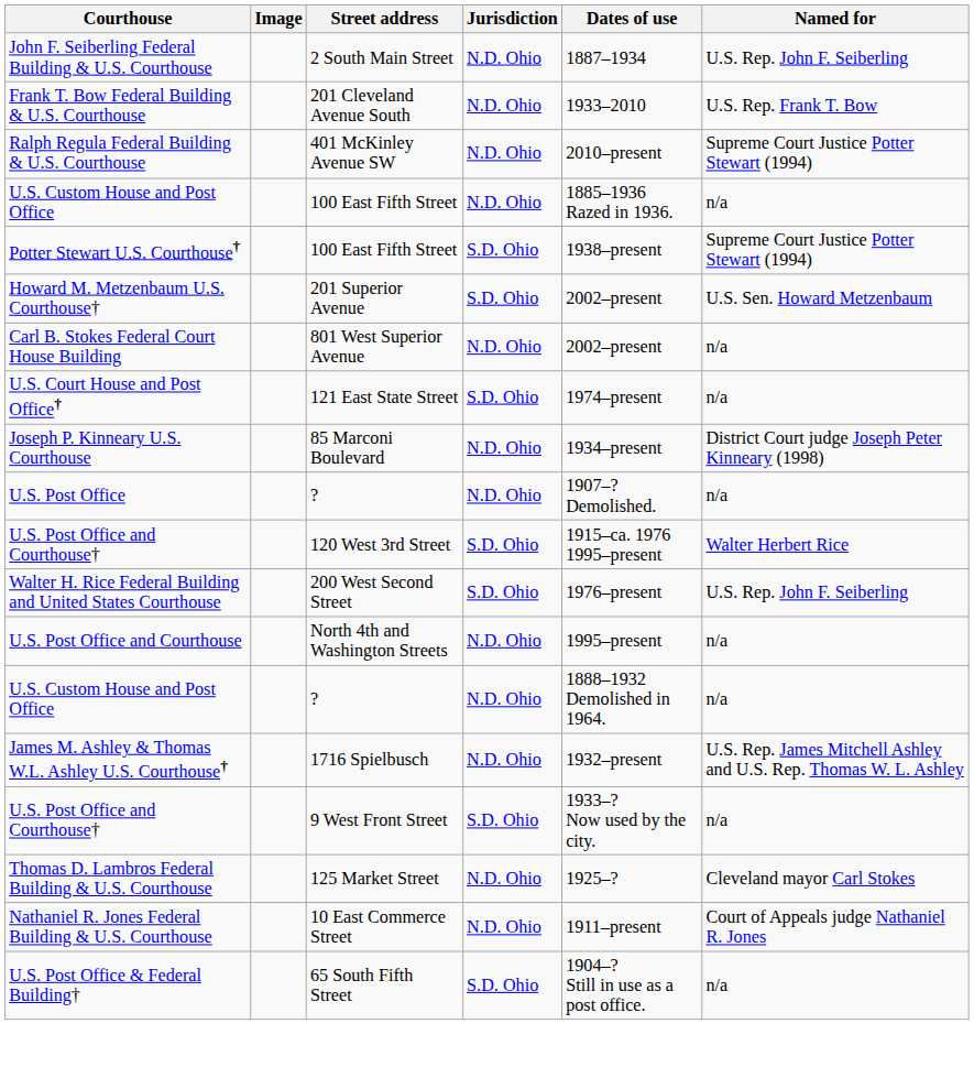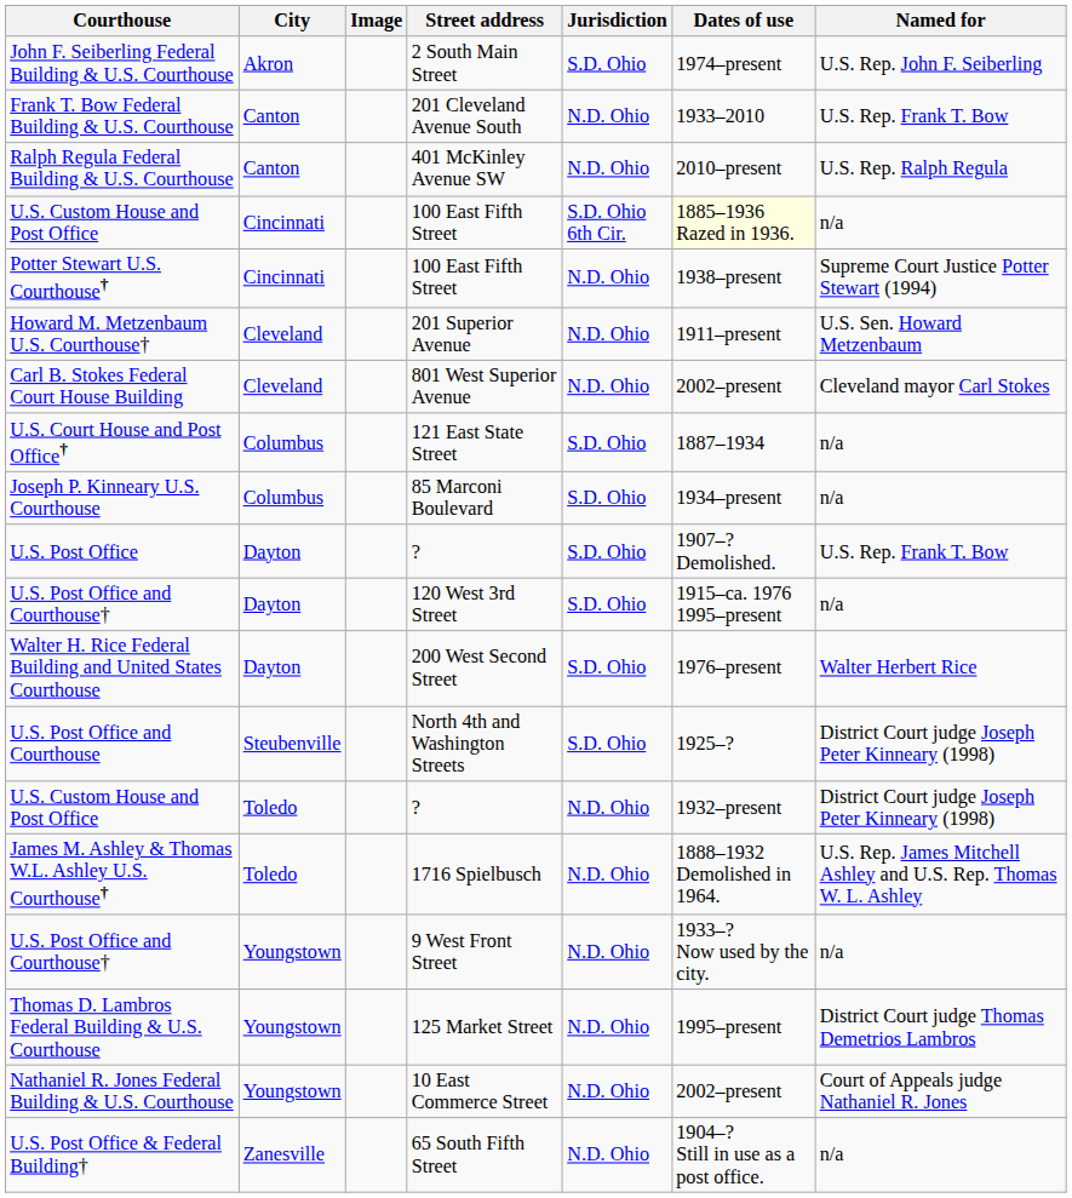 <table class="wikitable sortable sticky-header sort-under">
 <tr>
 <th>Courthouse</th>
+<th>City</th>
 <th>Image</th>
 <th>Street address</th>
 <th>Jurisdiction</th>
 <th>Dates of use</th>
 <th>Named for</th>
 </tr>
 <tr>
 <td><a href='#'>John F. Seiberling Federal Building & U.S. Courthouse</a></td>
+<td><a href='#'>Akron</a></td>
 <td></td>
 <td>2 South Main Street</td>
-<td><a href='#'>N.D. Ohio</a></td>
-<td>1887–1934</td>
+<td><a href='#'>S.D. Ohio</a></td>
+<td>1974–present</td>
 <td>U.S. Rep. <a href='#'>John F. Seiberling</a></td>
 </tr>
 <tr>
 <td><a href='#'>Frank T. Bow Federal Building & U.S. Courthouse</a></td>
+<td><a href='#'>Canton</a></td>
 <td></td>
 <td>201 Cleveland Avenue South</td>
 <td><a href='#'>N.D. Ohio</a></td>
 <td>1933–2010</td>
 <td>U.S. Rep. <a href='#'>Frank T. Bow</a></td>
 </tr>
 <tr>
 <td><a href='#'>Ralph Regula Federal Building & U.S. Courthouse</a></td>
+<td><a href='#'>Canton</a></td>
 <td></td>
 <td>401 McKinley Avenue SW</td>
 <td><a href='#'>N.D. Ohio</a></td>
 <td>2010–present</td>
-<td>Supreme Court Justice <a href='#'>Potter Stewart</a> (1994)</td>
+<td>U.S. Rep. <a href='#'>Ralph Regula</a></td>
 </tr>
 <tr>
 <td><a href='#'>U.S. Custom House and Post Office</a></td>
+<td><a href='#'>Cincinnati</a></td>
 <td></td>
 <td>100 East Fifth Street</td>
-<td><a href='#'>N.D. Ohio</a></td>
-<td>1885–1936<br>Razed in 1936.</td>
+<td><a href='#'>S.D. Ohio</a><br><a href='#'>6th Cir.</a></td>
+<td style="background: lightyellow;">1885–1936<br>Razed in 1936.</td>
 <td>n/a</td>
 </tr>
 <tr>
 <td><a href='#'>Potter Stewart U.S. Courthouse</a><strong><sup>†</sup></strong></td>
+<td><a href='#'>Cincinnati</a></td>
 <td></td>
 <td>100 East Fifth Street</td>
-<td><a href='#'>S.D. Ohio</a></td>
+<td><a href='#'>N.D. Ohio</a></td>
 <td>1938–present</td>
 <td>Supreme Court Justice <a href='#'>Potter Stewart</a> (1994)</td>
 </tr>
 <tr>
 <td><a href='#'>Howard M. Metzenbaum U.S. Courthouse</a>†</td>
+<td><a href='#'>Cleveland</a></td>
 <td></td>
 <td>201 Superior Avenue</td>
-<td><a href='#'>S.D. Ohio</a></td>
-<td>2002–present</td>
+<td><a href='#'>N.D. Ohio</a></td>
+<td>1911–present</td>
 <td>U.S. Sen. <a href='#'>Howard Metzenbaum</a></td>
 </tr>
 <tr>
 <td><a href='#'>Carl B. Stokes Federal Court House Building</a></td>
+<td><a href='#'>Cleveland</a></td>
 <td></td>
 <td>801 West Superior Avenue</td>
 <td><a href='#'>N.D. Ohio</a></td>
 <td>2002–present</td>
-<td>n/a</td>
+<td>Cleveland mayor <a href='#'>Carl Stokes</a></td>
 </tr>
 <tr>
 <td><a href='#'>U.S. Court House and Post Office</a><strong><sup>†</sup></strong></td>
+<td><a href='#'>Columbus</a></td>
 <td></td>
 <td>121 East State Street</td>
 <td><a href='#'>S.D. Ohio</a></td>
-<td>1974–present</td>
+<td>1887–1934</td>
 <td>n/a</td>
 </tr>
 <tr>
 <td><a href='#'>Joseph P. Kinneary U.S. Courthouse</a></td>
+<td><a href='#'>Columbus</a></td>
 <td></td>
 <td>85 Marconi Boulevard</td>
-<td><a href='#'>N.D. Ohio</a></td>
+<td><a href='#'>S.D. Ohio</a></td>
 <td>1934–present</td>
-<td>District Court judge <a href='#'>Joseph Peter Kinneary</a> (1998)</td>
+<td>n/a</td>
 </tr>
 <tr>
 <td><a href='#'>U.S. Post Office</a></td>
+<td><a href='#'>Dayton</a></td>
 <td></td>
 <td>?</td>
-<td><a href='#'>N.D. Ohio</a></td>
+<td><a href='#'>S.D. Ohio</a></td>
 <td>1907–?<br>Demolished.</td>
-<td>n/a</td>
+<td>U.S. Rep. <a href='#'>Frank T. Bow</a></td>
 </tr>
 <tr>
 <td><a href='#'>U.S. Post Office and Courthouse</a>†</td>
+<td><a href='#'>Dayton</a></td>
 <td></td>
 <td>120 West 3rd Street</td>
 <td><a href='#'>S.D. Ohio</a></td>
 <td>1915–ca. 1976<br>1995–present</td>
-<td><a href='#'>Walter Herbert Rice</a></td>
+<td>n/a</td>
 </tr>
 <tr>
 <td><a href='#'>Walter H. Rice Federal Building and United States Courthouse</a></td>
+<td><a href='#'>Dayton</a></td>
 <td></td>
 <td>200 West Second Street</td>
 <td><a href='#'>S.D. Ohio</a></td>
 <td>1976–present</td>
-<td>U.S. Rep. <a href='#'>John F. Seiberling</a></td>
+<td><a href='#'>Walter Herbert Rice</a></td>
 </tr>
 <tr>
 <td><a href='#'>U.S. Post Office and Courthouse</a></td>
+<td><a href='#'>Steubenville</a></td>
 <td></td>
 <td>North 4th and Washington Streets</td>
-<td><a href='#'>N.D. Ohio</a></td>
-<td>1995–present</td>
-<td>n/a</td>
+<td><a href='#'>S.D. Ohio</a></td>
+<td>1925–?</td>
+<td>District Court judge <a href='#'>Joseph Peter Kinneary</a> (1998)</td>
 </tr>
 <tr>
 <td><a href='#'>U.S. Custom House and Post Office</a></td>
+<td><a href='#'>Toledo</a></td>
 <td></td>
 <td>?</td>
 <td><a href='#'>N.D. Ohio</a></td>
-<td>1888–1932<br>Demolished in 1964.</td>
-<td>n/a</td>
+<td>1932–present</td>
+<td>District Court judge <a href='#'>Joseph Peter Kinneary</a> (1998)</td>
 </tr>
 <tr>
 <td><a href='#'>James M. Ashley & Thomas W.L. Ashley U.S. Courthouse</a><strong><sup>†</sup></strong></td>
+<td><a href='#'>Toledo</a></td>
 <td></td>
 <td>1716 Spielbusch</td>
 <td><a href='#'>N.D. Ohio</a></td>
-<td>1932–present</td>
+<td>1888–1932<br>Demolished in 1964.</td>
 <td>U.S. Rep. <a href='#'>James Mitchell Ashley</a> and U.S. Rep. <a href='#'>Thomas W. L. Ashley</a></td>
 </tr>
 <tr>
 <td><a href='#'>U.S. Post Office and Courthouse</a>†</td>
+<td><a href='#'>Youngstown</a></td>
 <td></td>
 <td>9 West Front Street</td>
-<td><a href='#'>S.D. Ohio</a></td>
+<td><a href='#'>N.D. Ohio</a></td>
 <td>1933–?<br>Now used by the city.</td>
 <td>n/a</td>
 </tr>
 <tr>
 <td><a href='#'>Thomas D. Lambros Federal Building & U.S. Courthouse</a></td>
+<td><a href='#'>Youngstown</a></td>
 <td></td>
 <td>125 Market Street</td>
 <td><a href='#'>N.D. Ohio</a></td>
-<td>1925–?</td>
-<td>Cleveland mayor <a href='#'>Carl Stokes</a></td>
+<td>1995–present</td>
+<td>District Court judge <a href='#'>Thomas Demetrios Lambros</a></td>
 </tr>
 <tr>
 <td><a href='#'>Nathaniel R. Jones Federal Building & U.S. Courthouse</a></td>
+<td><a href='#'>Youngstown</a></td>
 <td></td>
 <td>10 East Commerce Street</td>
 <td><a href='#'>N.D. Ohio</a></td>
-<td>1911–present</td>
+<td>2002–present</td>
 <td>Court of Appeals judge <a href='#'>Nathaniel R. Jones</a></td>
 </tr>
 <tr>
 <td><a href='#'>U.S. Post Office & Federal Building</a>†</td>
+<td><a href='#'>Zanesville</a></td>
 <td></td>
 <td>65 South Fifth Street</td>
-<td><a href='#'>S.D. Ohio</a></td>
+<td><a href='#'>N.D. Ohio</a></td>
 <td>1904–?<br>Still in use as a post office.</td>
 <td>n/a</td>
 </tr>
 </table>
